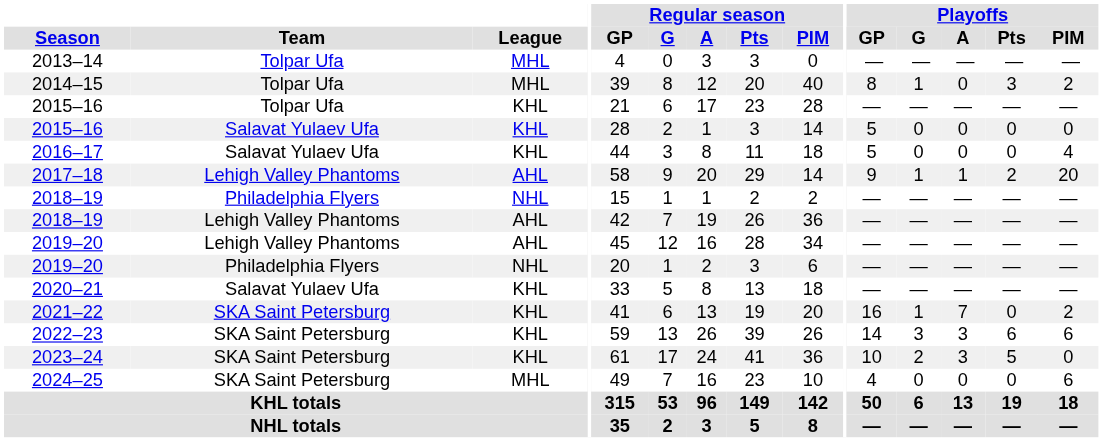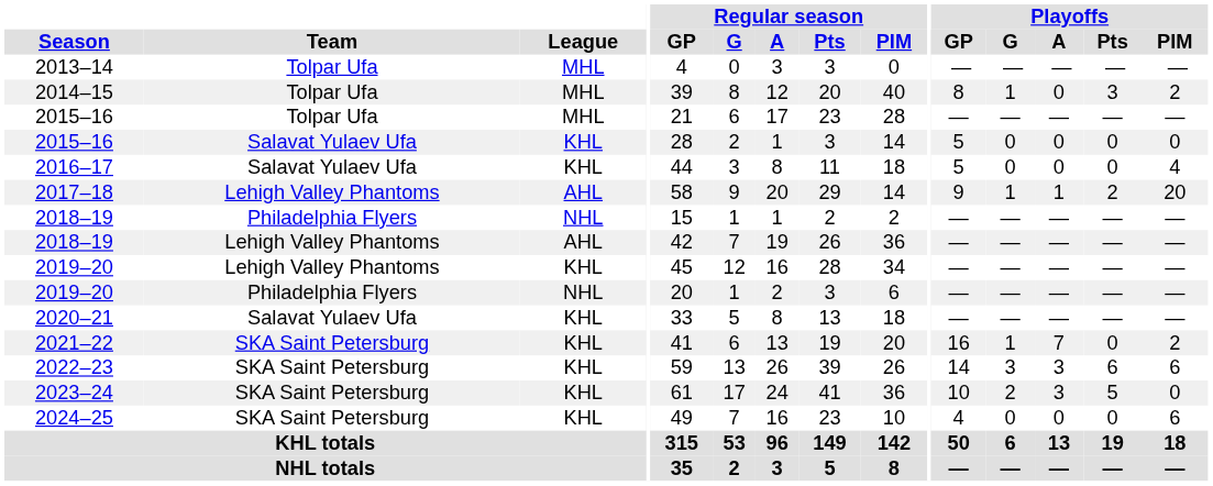 <table border="0" cellpadding="1" cellspacing="0" style="text-align:center; width:60em">
 <tr bgcolor="#e0e0e0">
 <th colspan="3" bgcolor="#ffffff"></th>
 <th rowspan="99" bgcolor="#ffffff"></th>
 <th colspan="5"><a href='#'>Regular season</a></th>
 <th rowspan="99" bgcolor="#ffffff"></th>
 <th colspan="5"><a href='#'>Playoffs</a></th>
 </tr>
 <tr bgcolor="#e0e0e0">
 <th><a href='#'>Season</a></th>
 <th>Team</th>
 <th>League</th>
 <th>GP</th>
 <th><a href='#'>G</a></th>
 <th><a href='#'>A</a></th>
 <th><a href='#'>Pts</a></th>
 <th><a href='#'>PIM</a></th>
 <th>GP</th>
 <th>G</th>
 <th>A</th>
 <th>Pts</th>
 <th>PIM</th>
 </tr>
 <tr>
 <td>2013–14</td>
 <td><a href='#'>Tolpar Ufa</a></td>
 <td><a href='#'>MHL</a></td>
 <td>4</td>
 <td>0</td>
 <td>3</td>
 <td>3</td>
 <td>0</td>
 <td> —</td>
 <td> —</td>
 <td> —</td>
 <td> —</td>
 <td> —</td>
 </tr>
 <tr bgcolor="#f0f0f0">
 <td>2014–15</td>
 <td>Tolpar Ufa</td>
 <td>MHL</td>
 <td>39</td>
 <td>8</td>
 <td>12</td>
 <td>20</td>
 <td>40</td>
 <td>8</td>
 <td>1</td>
 <td>0</td>
 <td>3</td>
 <td>2</td>
 </tr>
 <tr>
 <td>2015–16</td>
 <td>Tolpar Ufa</td>
-<td>KHL</td>
+<td>MHL</td>
 <td>21</td>
 <td>6</td>
 <td>17</td>
 <td>23</td>
 <td>28</td>
 <td>—</td>
 <td>—</td>
 <td>—</td>
 <td>—</td>
 <td>—</td>
 </tr>
 <tr bgcolor="#f0f0f0">
 <td><a href='#'>2015–16</a></td>
 <td><a href='#'>Salavat Yulaev Ufa</a></td>
 <td><a href='#'>KHL</a></td>
 <td>28</td>
 <td>2</td>
 <td>1</td>
 <td>3</td>
 <td>14</td>
 <td>5</td>
 <td>0</td>
 <td>0</td>
 <td>0</td>
 <td>0</td>
 </tr>
 <tr>
 <td><a href='#'>2016–17</a></td>
 <td>Salavat Yulaev Ufa</td>
 <td>KHL</td>
 <td>44</td>
 <td>3</td>
 <td>8</td>
 <td>11</td>
 <td>18</td>
 <td>5</td>
 <td>0</td>
 <td>0</td>
 <td>0</td>
 <td>4</td>
 </tr>
 <tr bgcolor="#f0f0f0">
 <td><a href='#'>2017–18</a></td>
 <td><a href='#'>Lehigh Valley Phantoms</a></td>
 <td><a href='#'>AHL</a></td>
 <td>58</td>
 <td>9</td>
 <td>20</td>
 <td>29</td>
 <td>14</td>
 <td>9</td>
 <td>1</td>
 <td>1</td>
 <td>2</td>
 <td>20</td>
 </tr>
 <tr>
 <td><a href='#'>2018–19</a></td>
 <td><a href='#'>Philadelphia Flyers</a></td>
 <td><a href='#'>NHL</a></td>
 <td>15</td>
 <td>1</td>
 <td>1</td>
 <td>2</td>
 <td>2</td>
 <td>—</td>
 <td>—</td>
 <td>—</td>
 <td>—</td>
 <td>—</td>
 </tr>
 <tr bgcolor="#f0f0f0">
 <td><a href='#'>2018–19</a></td>
 <td>Lehigh Valley Phantoms</td>
 <td>AHL</td>
 <td>42</td>
 <td>7</td>
 <td>19</td>
 <td>26</td>
 <td>36</td>
 <td>—</td>
 <td>—</td>
 <td>—</td>
 <td>—</td>
 <td>—</td>
 </tr>
 <tr>
 <td><a href='#'>2019–20</a></td>
 <td>Lehigh Valley Phantoms</td>
-<td>AHL</td>
+<td>KHL</td>
 <td>45</td>
 <td>12</td>
 <td>16</td>
 <td>28</td>
 <td>34</td>
 <td>—</td>
 <td>—</td>
 <td>—</td>
 <td>—</td>
 <td>—</td>
 </tr>
 <tr bgcolor="#f0f0f0">
 <td><a href='#'>2019–20</a></td>
 <td>Philadelphia Flyers</td>
 <td>NHL</td>
 <td>20</td>
 <td>1</td>
 <td>2</td>
 <td>3</td>
 <td>6</td>
 <td>—</td>
 <td>—</td>
 <td>—</td>
 <td>—</td>
 <td>—</td>
 </tr>
 <tr>
 <td><a href='#'>2020–21</a></td>
 <td>Salavat Yulaev Ufa</td>
 <td>KHL</td>
 <td>33</td>
 <td>5</td>
 <td>8</td>
 <td>13</td>
 <td>18</td>
 <td>—</td>
 <td>—</td>
 <td>—</td>
 <td>—</td>
 <td>—</td>
 </tr>
 <tr bgcolor="#f0f0f0">
 <td><a href='#'>2021–22</a></td>
 <td><a href='#'>SKA Saint Petersburg</a></td>
 <td>KHL</td>
 <td>41</td>
 <td>6</td>
 <td>13</td>
 <td>19</td>
 <td>20</td>
 <td>16</td>
 <td>1</td>
 <td>7</td>
 <td>0</td>
 <td>2</td>
 </tr>
 <tr>
 <td><a href='#'>2022–23</a></td>
 <td>SKA Saint Petersburg</td>
 <td>KHL</td>
 <td>59</td>
 <td>13</td>
 <td>26</td>
 <td>39</td>
 <td>26</td>
 <td>14</td>
 <td>3</td>
 <td>3</td>
 <td>6</td>
 <td>6</td>
 </tr>
 <tr bgcolor="#f0f0f0">
 <td><a href='#'>2023–24</a></td>
 <td>SKA Saint Petersburg</td>
 <td>KHL</td>
 <td>61</td>
 <td>17</td>
 <td>24</td>
 <td>41</td>
 <td>36</td>
 <td>10</td>
 <td>2</td>
 <td>3</td>
 <td>5</td>
 <td>0</td>
 </tr>
 <tr>
 <td><a href='#'>2024–25</a></td>
 <td>SKA Saint Petersburg</td>
-<td>MHL</td>
+<td>KHL</td>
 <td>49</td>
 <td>7</td>
 <td>16</td>
 <td>23</td>
 <td>10</td>
 <td>4</td>
 <td>0</td>
 <td>0</td>
 <td>0</td>
 <td>6</td>
 </tr>
 <tr bgcolor="#e0e0e0">
 <th colspan="3">KHL totals</th>
 <th>315</th>
 <th>53</th>
 <th>96</th>
 <th>149</th>
 <th>142</th>
 <th>50</th>
 <th>6</th>
 <th>13</th>
 <th>19</th>
 <th>18</th>
 </tr>
 <tr bgcolor="#e0e0e0">
 <th colspan="3">NHL totals</th>
 <th>35</th>
 <th>2</th>
 <th>3</th>
 <th>5</th>
 <th>8</th>
 <th>—</th>
 <th>—</th>
 <th>—</th>
 <th>—</th>
 <th>—</th>
 </tr>
 </table>
